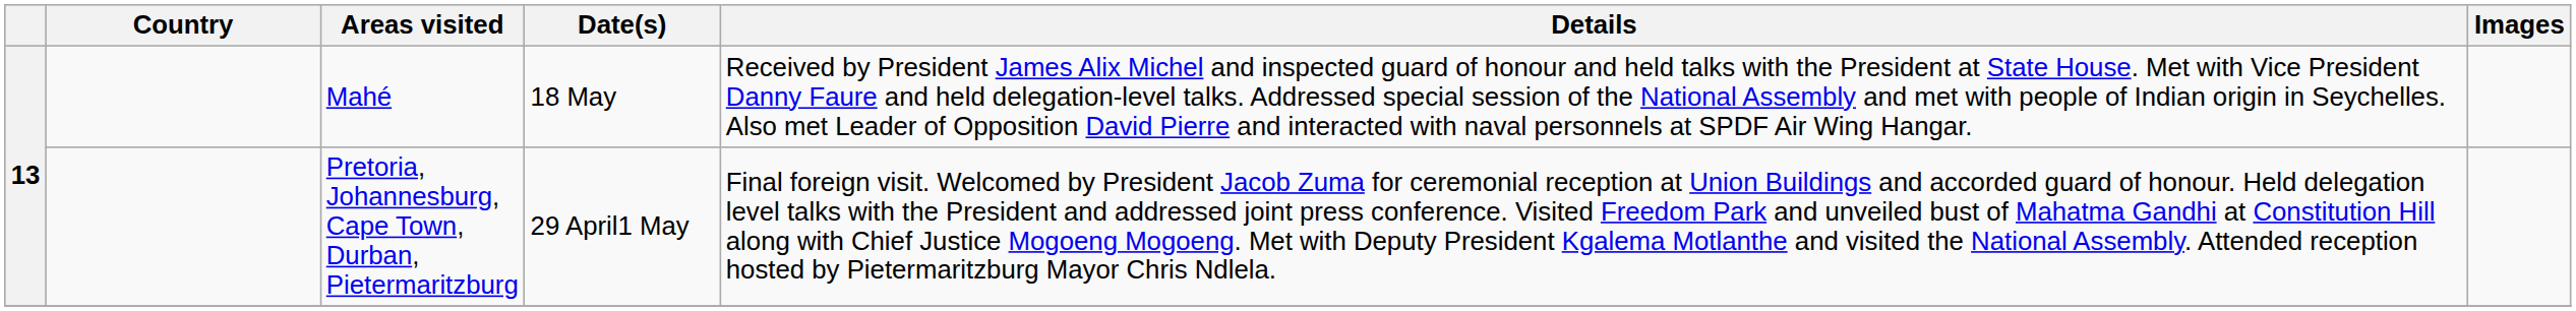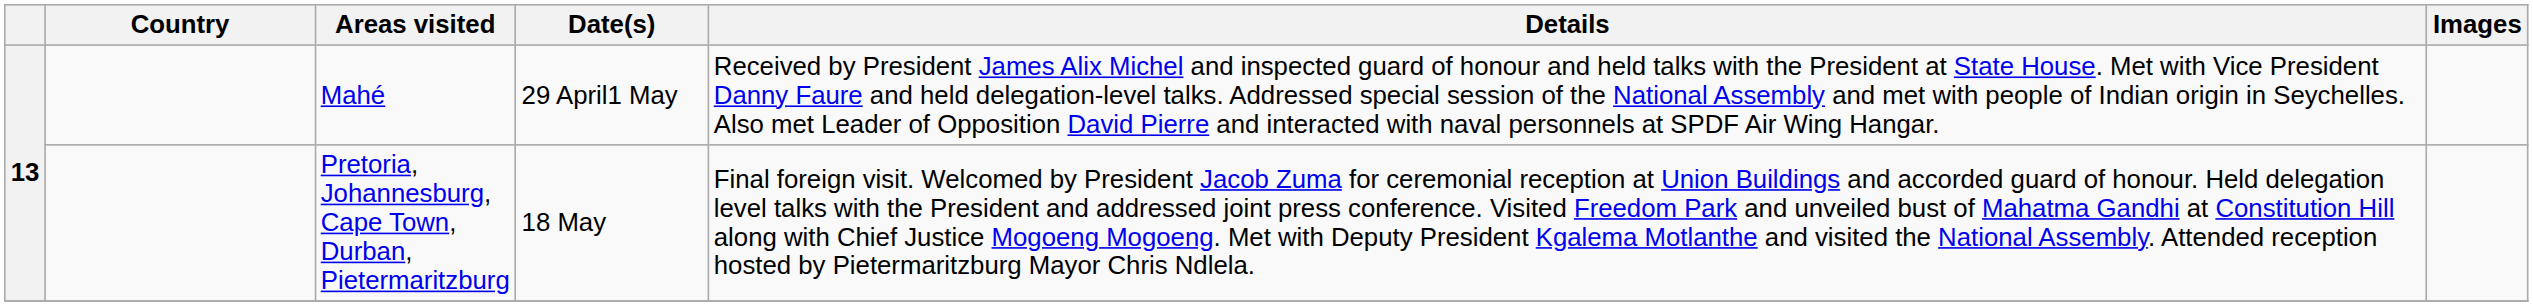 <table class="wikitable outercollapse sortable">
 <tr>
 <th></th>
 <th style="width:10em">Country</th>
 <th style="width:7em">Areas visited</th>
 <th style="width:7em">Date(s)</th>
 <th class="unsortable">Details</th>
 <th class="unsortable">Images</th>
 </tr>
 <tr>
 <th rowspan="2">13</th>
 <td></td>
 <td><a href='#'>Mahé</a></td>
-<td>18 May</td>
+<td>29 April1 May</td>
 <td>Received by President <a href='#'>James Alix Michel</a> and inspected guard of honour and held talks with the President at <a href='#'>State House</a>. Met with Vice President <a href='#'>Danny Faure</a> and held delegation-level talks. Addressed special session of the <a href='#'>National Assembly</a> and met with people of Indian origin in Seychelles. Also met Leader of Opposition <a href='#'>David Pierre</a> and interacted with naval personnels at SPDF Air Wing Hangar.</td>
 <td></td>
 </tr>
 <tr>
 <td></td>
 <td><a href='#'>Pretoria</a>, <a href='#'>Johannesburg</a>, <a href='#'>Cape Town</a>, <a href='#'>Durban</a>, <a href='#'>Pietermaritzburg</a></td>
-<td>29 April1 May</td>
+<td>18 May</td>
 <td>Final foreign visit. Welcomed by President <a href='#'>Jacob Zuma</a> for ceremonial reception at <a href='#'>Union Buildings</a> and accorded guard of honour. Held delegation level talks with the President and addressed joint press conference. Visited <a href='#'>Freedom Park</a> and unveiled bust of <a href='#'>Mahatma Gandhi</a> at <a href='#'>Constitution Hill</a> along with Chief Justice <a href='#'>Mogoeng Mogoeng</a>. Met with Deputy President <a href='#'>Kgalema Motlanthe</a> and visited the <a href='#'>National Assembly</a>. Attended reception hosted by Pietermaritzburg Mayor Chris Ndlela.</td>
 <td></td>
 </tr>
 <tr>
 </tr>
 </table>
